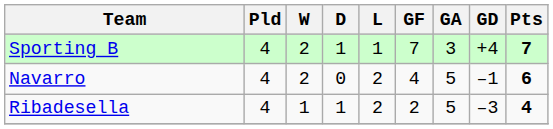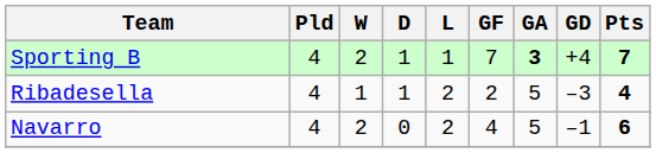 <table class="wikitable" style="text-align: center;">
 <tr>
 <th width=165>Team</th>
 <th width=20>Pld</th>
 <th width=20>W</th>
 <th width=20>D</th>
 <th width=20>L</th>
 <th width=20>GF</th>
 <th width=20>GA</th>
 <th width=20>GD</th>
 <th width=20>Pts</th>
 </tr>
 <tr bgcolor=#ccffcc>
 <td align=left><a href='#'>Sporting B</a></td>
 <td>4</td>
 <td>2</td>
 <td>1</td>
 <td>1</td>
 <td>7</td>
-<td>3</td>
+<td><strong>3</strong></td>
 <td>+4</td>
 <td><strong>7</strong></td>
+</tr>
+<tr>
+<td align=left><a href='#'>Ribadesella</a></td>
+<td>4</td>
+<td>1</td>
+<td>1</td>
+<td>2</td>
+<td>2</td>
+<td>5</td>
+<td>–3</td>
+<td><strong>4</strong></td>
 </tr>
 <tr>
 <td align=left><a href='#'>Navarro</a></td>
 <td>4</td>
 <td>2</td>
 <td>0</td>
 <td>2</td>
 <td>4</td>
 <td>5</td>
 <td>–1</td>
 <td><strong>6</strong></td>
 </tr>
 <tr>
-<td align=left><a href='#'>Ribadesella</a></td>
-<td>4</td>
-<td>1</td>
-<td>1</td>
-<td>2</td>
-<td>2</td>
-<td>5</td>
-<td>–3</td>
-<td><strong>4</strong></td>
-</tr>
-<tr>
 </tr>
 </table>
